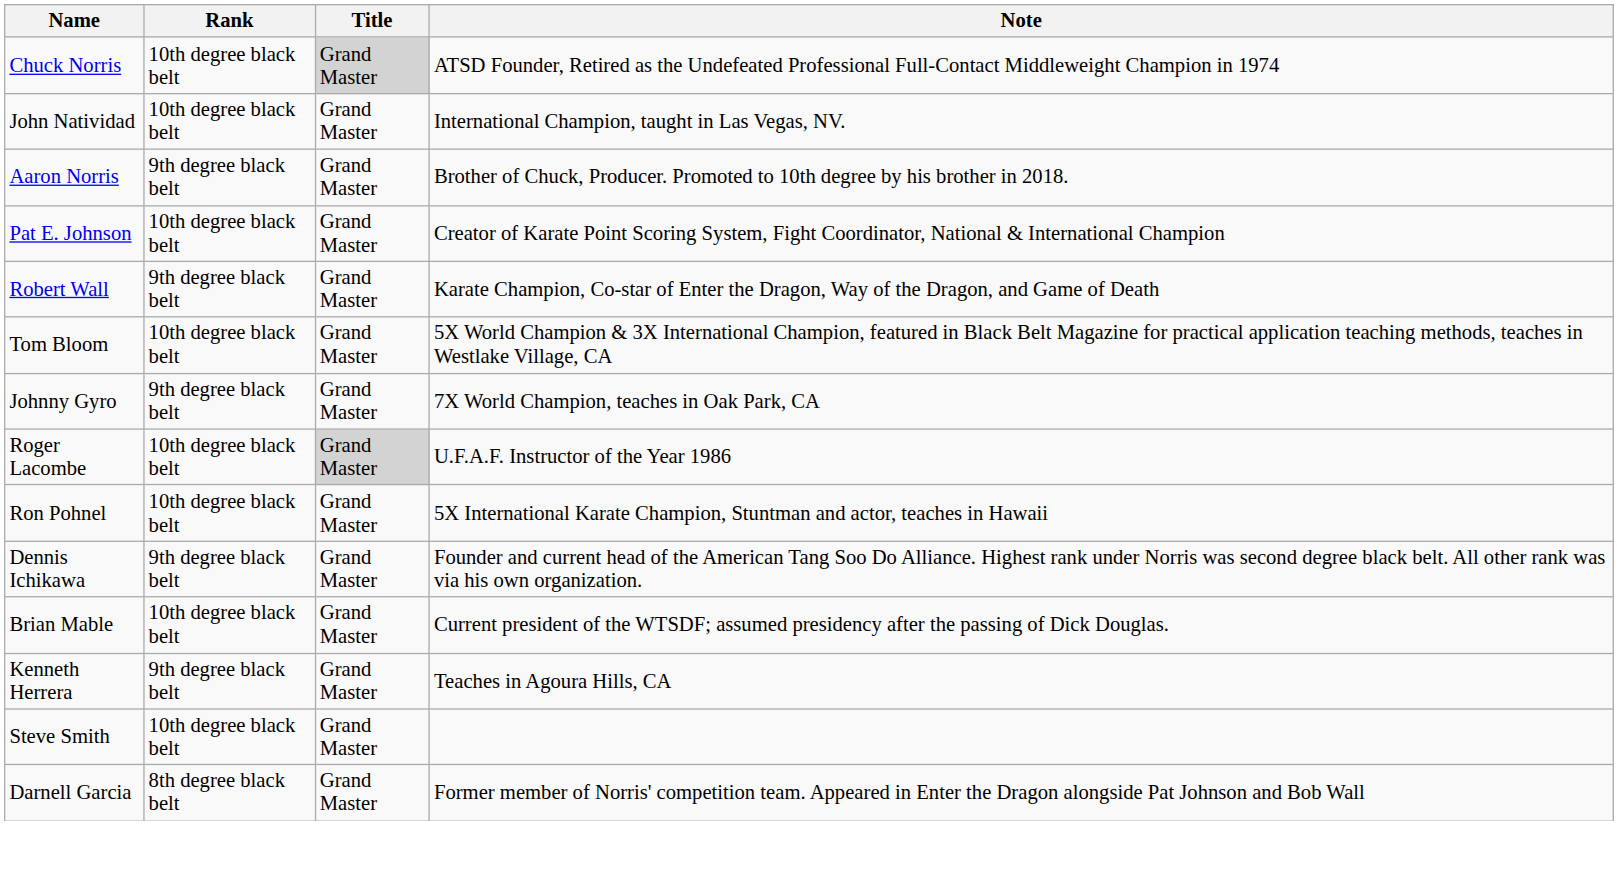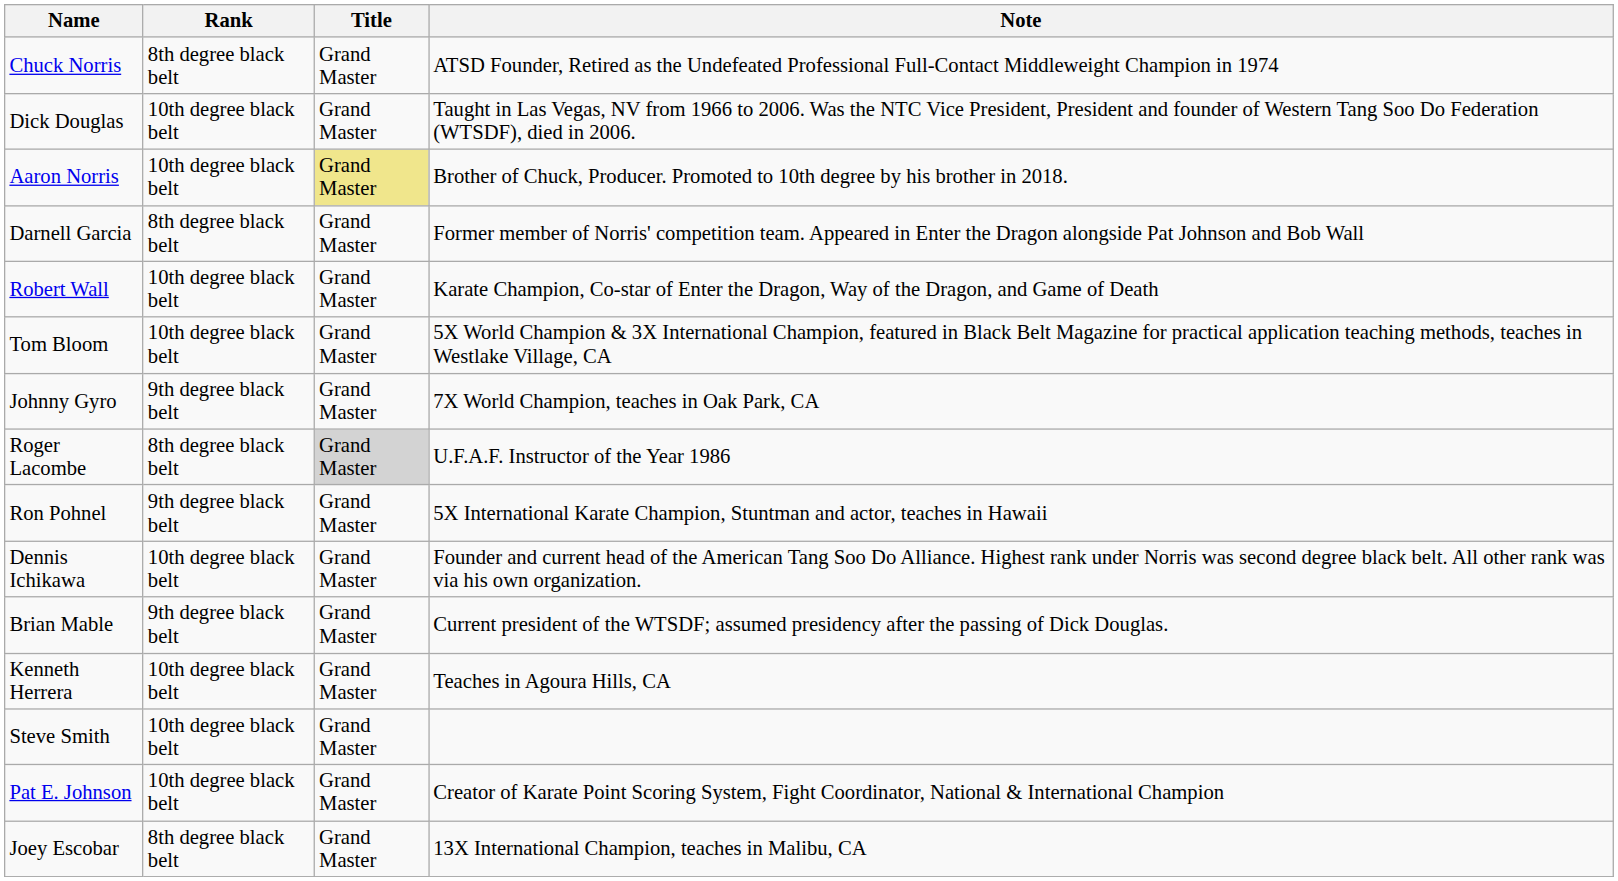 <table class="wikitable">
 <tr>
 <th>Name</th>
 <th>Rank</th>
 <th>Title</th>
 <th>Note</th>
 </tr>
 <tr>
 <td><a href='#'>Chuck Norris</a></td>
-<td>10th degree black belt</td>
-<td style="background: lightgrey;">Grand Master</td>
+<td>8th degree black belt</td>
+<td>Grand Master</td>
 <td>ATSD Founder, Retired as the Undefeated Professional Full-Contact Middleweight Champion in 1974</td>
 </tr>
 <tr>
-<td>John Natividad</td>
+<td>Dick Douglas</td>
 <td>10th degree black belt</td>
 <td>Grand Master</td>
-<td>International Champion, taught in Las Vegas, NV.</td>
+<td>Taught in Las Vegas, NV from 1966 to 2006. Was the NTC Vice President, President and founder of Western Tang Soo Do Federation (WTSDF), died in 2006.</td>
 </tr>
 <tr>
 <td><a href='#'>Aaron Norris</a></td>
-<td>9th degree black belt</td>
-<td>Grand Master</td>
+<td>10th degree black belt</td>
+<td style="background: khaki;">Grand Master</td>
 <td>Brother of Chuck, Producer. Promoted to 10th degree by his brother in 2018.</td>
 </tr>
 <tr>
-<td><a href='#'>Pat E. Johnson</a></td>
-<td>10th degree black belt</td>
+<td>Darnell Garcia</td>
+<td>8th degree black belt</td>
 <td>Grand Master</td>
-<td>Creator of Karate Point Scoring System, Fight Coordinator, National & International Champion</td>
+<td>Former member of Norris' competition team. Appeared in Enter the Dragon alongside Pat Johnson and Bob Wall</td>
 </tr>
 <tr>
 <td><a href='#'>Robert Wall</a></td>
-<td>9th degree black belt</td>
+<td>10th degree black belt</td>
 <td>Grand Master</td>
 <td>Karate Champion, Co-star of Enter the Dragon, Way of the Dragon, and Game of Death</td>
 </tr>
 <tr>
 <td>Tom Bloom</td>
 <td>10th degree black belt</td>
 <td>Grand Master</td>
 <td>5X World Champion & 3X International Champion, featured in Black Belt Magazine for practical application teaching methods, teaches in Westlake Village, CA</td>
 </tr>
 <tr>
 <td>Johnny Gyro</td>
 <td>9th degree black belt</td>
 <td>Grand Master</td>
 <td>7X World Champion, teaches in Oak Park, CA</td>
 </tr>
 <tr>
 <td>Roger Lacombe</td>
-<td>10th degree black belt</td>
+<td>8th degree black belt</td>
 <td style="background: lightgrey;">Grand Master</td>
 <td>U.F.A.F. Instructor of the Year 1986</td>
 </tr>
 <tr>
 <td>Ron Pohnel</td>
-<td>10th degree black belt</td>
+<td>9th degree black belt</td>
 <td>Grand Master</td>
 <td>5X International Karate Champion, Stuntman and actor, teaches in Hawaii</td>
 </tr>
 <tr>
 <td>Dennis Ichikawa</td>
-<td>9th degree black belt</td>
+<td>10th degree black belt</td>
 <td>Grand Master</td>
 <td>Founder and current head of the American Tang Soo Do Alliance. Highest rank under Norris was second degree black belt. All other rank was via his own organization.</td>
 </tr>
 <tr>
 <td>Brian Mable</td>
-<td>10th degree black belt</td>
+<td>9th degree black belt</td>
 <td>Grand Master</td>
 <td>Current president of the WTSDF; assumed presidency after the passing of Dick Douglas.</td>
 </tr>
 <tr>
 <td>Kenneth Herrera</td>
-<td>9th degree black belt</td>
+<td>10th degree black belt</td>
 <td>Grand Master</td>
 <td>Teaches in Agoura Hills, CA</td>
 </tr>
 <tr>
 <td>Steve Smith</td>
 <td>10th degree black belt</td>
 <td>Grand Master</td>
 </tr>
 <tr>
-<td>Darnell Garcia</td>
+<td><a href='#'>Pat E. Johnson</a></td>
+<td>10th degree black belt</td>
+<td>Grand Master</td>
+<td>Creator of Karate Point Scoring System, Fight Coordinator, National & International Champion</td>
+</tr>
+<tr>
+<td>Joey Escobar</td>
 <td>8th degree black belt</td>
 <td>Grand Master</td>
-<td>Former member of Norris' competition team. Appeared in Enter the Dragon alongside Pat Johnson and Bob Wall</td>
+<td>13X International Champion, teaches in Malibu, CA</td>
 </tr>
 </table>
